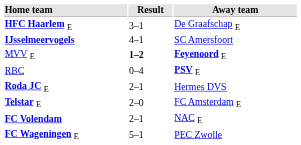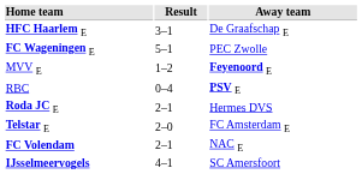 <table style="float:right;">
 <tr bgcolor="#E4E4E4">
 <th style="border-bottom:1px solid #AAAAAA" width="200" align="left">Home team</th>
 <th style="border-bottom:1px solid #AAAAAA" width="70" align="center">Result</th>
 <th style="border-bottom:1px solid #AAAAAA" width="200">Away team</th>
 </tr>
 <tr>
 <td><strong><a href='#'>HFC Haarlem</a></strong> <sub>E</sub></td>
 <td>3–1</td>
 <td><a href='#'>De Graafschap</a> <sub>E</sub></td>
 </tr>
 <tr>
-<td><strong><a href='#'>IJsselmeervogels</a></strong></td>
-<td>4–1</td>
-<td><a href='#'>SC Amersfoort</a></td>
+<td><strong><a href='#'>FC Wageningen</a></strong> <sub>E</sub></td>
+<td>5–1</td>
+<td><a href='#'>PEC Zwolle</a></td>
 </tr>
 <tr>
 <td><a href='#'>MVV</a> <sub>E</sub></td>
-<td><strong>1–2</strong></td>
+<td>1–2</td>
 <td><strong><a href='#'>Feyenoord</a></strong> <sub>E</sub></td>
 </tr>
 <tr>
 <td><a href='#'>RBC</a></td>
 <td>0–4</td>
 <td><strong><a href='#'>PSV</a></strong> <sub>E</sub></td>
 </tr>
 <tr>
 <td><strong><a href='#'>Roda JC</a></strong> <sub>E</sub></td>
 <td>2–1</td>
 <td><a href='#'>Hermes DVS</a></td>
 </tr>
 <tr>
 <td><strong><a href='#'>Telstar</a></strong> <sub>E</sub></td>
 <td>2–0</td>
 <td><a href='#'>FC Amsterdam</a> <sub>E</sub></td>
 </tr>
 <tr>
 <td><strong><a href='#'>FC Volendam</a></strong></td>
 <td>2–1</td>
 <td><a href='#'>NAC</a> <sub>E</sub></td>
 </tr>
 <tr>
-<td><strong><a href='#'>FC Wageningen</a></strong> <sub>E</sub></td>
-<td>5–1</td>
-<td><a href='#'>PEC Zwolle</a></td>
+<td><strong><a href='#'>IJsselmeervogels</a></strong></td>
+<td>4–1</td>
+<td><a href='#'>SC Amersfoort</a></td>
 </tr>
 </table>
